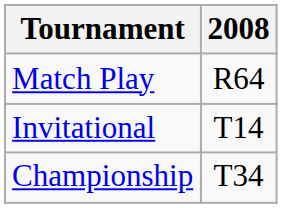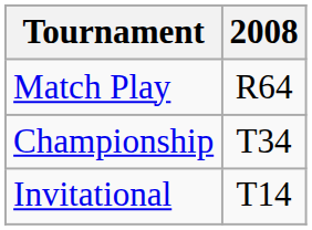 <table class="wikitable" style="text-align:center;">
 <tr>
 <th>Tournament</th>
 <th>2008</th>
 </tr>
 <tr>
 <td align="left"><a href='#'>Match Play</a></td>
 <td>R64</td>
 </tr>
 <tr>
+<td align="left"><a href='#'>Championship</a></td>
+<td>T34</td>
+</tr>
+<tr>
 <td align="left"><a href='#'>Invitational</a></td>
 <td>T14</td>
 </tr>
-<tr>
-<td align="left"><a href='#'>Championship</a></td>
-<td>T34</td>
-</tr>
 </table>
